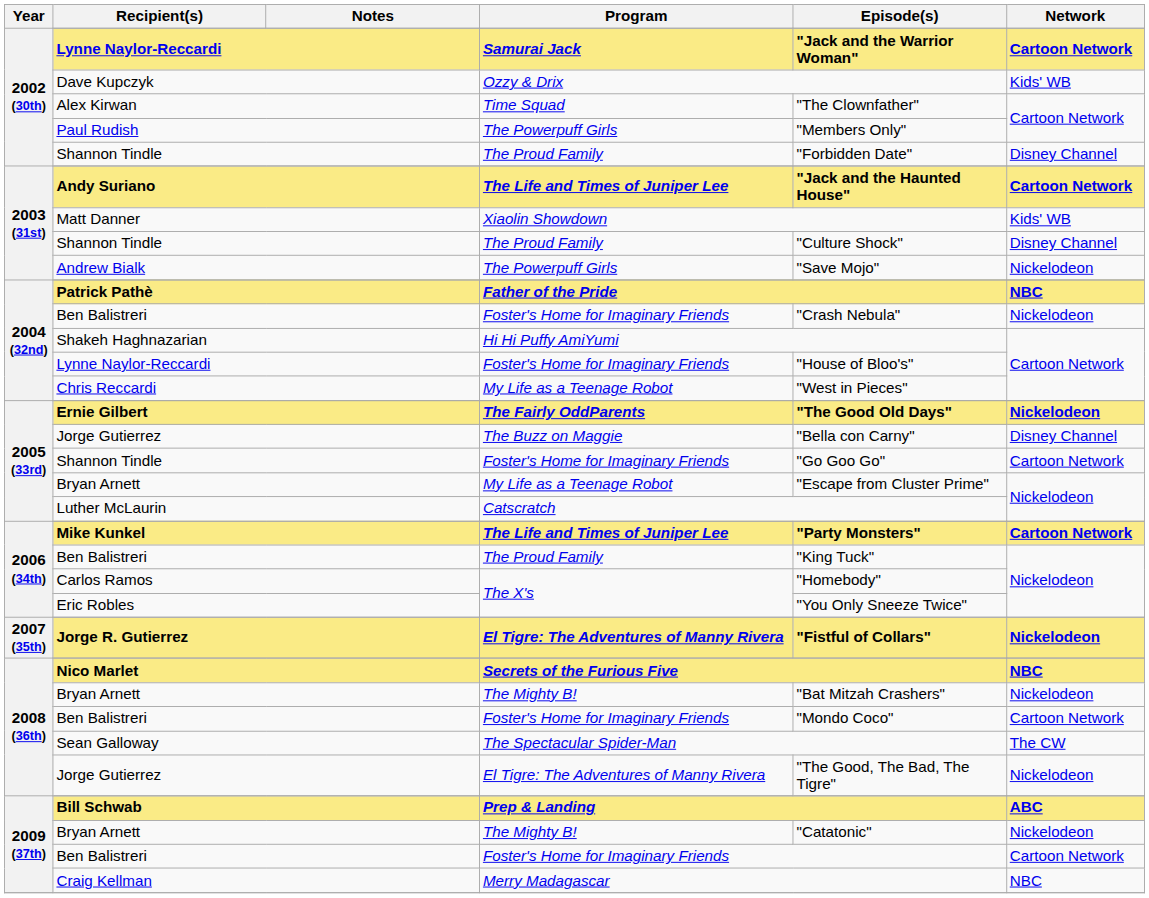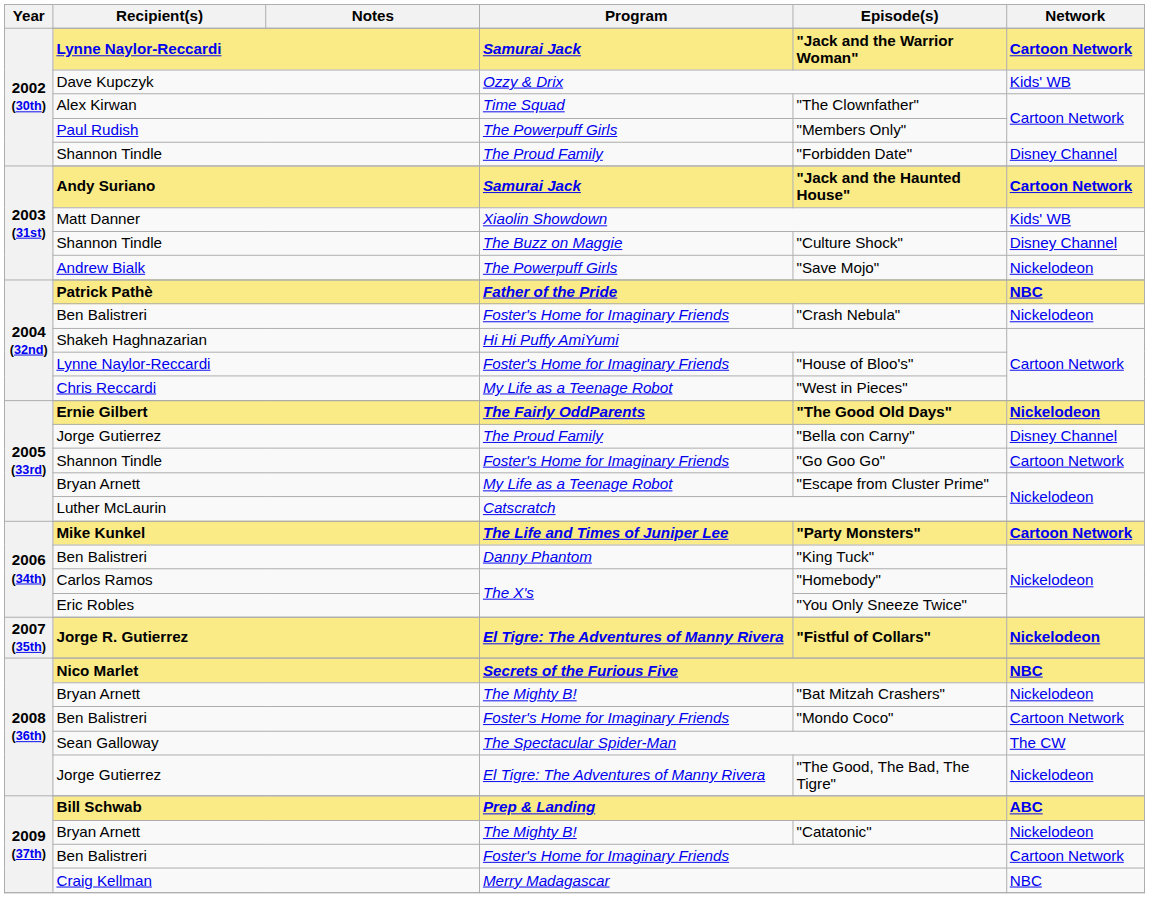 <table class="wikitable" style="width:95%;">
 <tr>
 <th style="width:3%;">Year</th>
 <th style="width:17%;">Recipient(s)</th>
 <th style="width:17%;">Notes</th>
 <th style="width:25%;">Program</th>
 <th style="width:17%;">Episode(s)</th>
 <th style="width:11%;">Network</th>
 </tr>
 <tr>
 <th rowspan="6" style="text-align:center;">2002 <br><small>(<a href='#'>30th</a>)</small><br></th>
 </tr>
 <tr style="background:#FAEB86;">
 <td colspan="2"><strong><a href='#'>Lynne Naylor-Reccardi</a></strong></td>
 <td><strong><em><a href='#'>Samurai Jack</a></em></strong></td>
 <td><strong>"Jack and the Warrior Woman"</strong></td>
 <td><strong><a href='#'>Cartoon Network</a></strong></td>
 </tr>
 <tr>
 <td colspan="2">Dave Kupczyk</td>
 <td colspan="2"><em><a href='#'>Ozzy & Drix</a></em></td>
 <td><a href='#'>Kids' WB</a></td>
 </tr>
 <tr>
 <td colspan="2">Alex Kirwan</td>
 <td><em><a href='#'>Time Squad</a></em></td>
 <td>"The Clownfather"</td>
 <td rowspan="2"><a href='#'>Cartoon Network</a></td>
 </tr>
 <tr>
 <td colspan="2"><a href='#'>Paul Rudish</a></td>
 <td><em><a href='#'>The Powerpuff Girls</a></em></td>
 <td>"Members Only"</td>
 </tr>
 <tr>
 <td colspan="2">Shannon Tindle</td>
 <td><em><a href='#'>The Proud Family</a></em></td>
 <td>"Forbidden Date"</td>
 <td><a href='#'>Disney Channel</a></td>
 </tr>
 <tr>
 <th rowspan="5" style="text-align:center;">2003 <br><small>(<a href='#'>31st</a>)</small><br></th>
 </tr>
 <tr style="background:#FAEB86;">
 <td colspan="2"><strong>Andy Suriano</strong></td>
-<td><strong><em><a href='#'>The Life and Times of Juniper Lee</a></em></strong></td>
+<td><strong><em><a href='#'>Samurai Jack</a></em></strong></td>
 <td><strong>"Jack and the Haunted House"</strong></td>
 <td><strong><a href='#'>Cartoon Network</a></strong></td>
 </tr>
 <tr>
 <td colspan="2">Matt Danner</td>
 <td colspan="2"><em><a href='#'>Xiaolin Showdown</a></em></td>
 <td><a href='#'>Kids' WB</a></td>
 </tr>
 <tr>
 <td colspan="2">Shannon Tindle</td>
-<td><em><a href='#'>The Proud Family</a></em></td>
+<td><em><a href='#'>The Buzz on Maggie</a></em></td>
 <td>"Culture Shock"</td>
 <td><a href='#'>Disney Channel</a></td>
 </tr>
 <tr>
 <td colspan="2"><a href='#'>Andrew Bialk</a></td>
 <td><em><a href='#'>The Powerpuff Girls</a></em></td>
 <td>"Save Mojo"</td>
 <td><a href='#'>Nickelodeon</a></td>
 </tr>
 <tr>
 <th rowspan="6" style="text-align:center;">2004 <br><small>(<a href='#'>32nd</a>)</small><br></th>
 </tr>
 <tr style="background:#FAEB86;">
 <td colspan="2"><strong>Patrick Pathè</strong></td>
 <td colspan="2"><strong><em><a href='#'>Father of the Pride</a></em></strong></td>
 <td><strong><a href='#'>NBC</a></strong></td>
 </tr>
 <tr>
 <td colspan="2">Ben Balistreri</td>
 <td><em><a href='#'>Foster's Home for Imaginary Friends</a></em></td>
 <td>"Crash Nebula"</td>
 <td><a href='#'>Nickelodeon</a></td>
 </tr>
 <tr>
 <td colspan="2">Shakeh Haghnazarian</td>
 <td colspan="2"><em><a href='#'>Hi Hi Puffy AmiYumi</a></em></td>
 <td rowspan="3"><a href='#'>Cartoon Network</a></td>
 </tr>
 <tr>
 <td colspan="2"><a href='#'>Lynne Naylor-Reccardi</a></td>
 <td><em><a href='#'>Foster's Home for Imaginary Friends</a></em></td>
 <td>"House of Bloo's"</td>
 </tr>
 <tr>
 <td colspan="2"><a href='#'>Chris Reccardi</a></td>
 <td><em><a href='#'>My Life as a Teenage Robot</a></em></td>
 <td>"West in Pieces"</td>
 </tr>
 <tr>
 <th rowspan="6" style="text-align:center;">2005 <br><small>(<a href='#'>33rd</a>)</small><br></th>
 </tr>
 <tr style="background:#FAEB86;">
 <td colspan="2"><strong>Ernie Gilbert</strong></td>
 <td><strong><em><a href='#'>The Fairly OddParents</a></em></strong></td>
 <td><strong>"The Good Old Days"</strong></td>
 <td><strong><a href='#'>Nickelodeon</a></strong></td>
 </tr>
 <tr>
 <td colspan="2">Jorge Gutierrez</td>
-<td><em><a href='#'>The Buzz on Maggie</a></em></td>
+<td><em><a href='#'>The Proud Family</a></em></td>
 <td>"Bella con Carny"</td>
 <td><a href='#'>Disney Channel</a></td>
 </tr>
 <tr>
 <td colspan="2">Shannon Tindle</td>
 <td><em><a href='#'>Foster's Home for Imaginary Friends</a></em></td>
 <td>"Go Goo Go"</td>
 <td><a href='#'>Cartoon Network</a></td>
 </tr>
 <tr>
 <td colspan="2">Bryan Arnett</td>
 <td><em><a href='#'>My Life as a Teenage Robot</a></em></td>
 <td>"Escape from Cluster Prime"</td>
 <td rowspan="2"><a href='#'>Nickelodeon</a></td>
 </tr>
 <tr>
 <td colspan="2">Luther McLaurin</td>
 <td colspan="2"><em><a href='#'>Catscratch</a></em></td>
 </tr>
 <tr>
 <th rowspan="5" style="text-align:center;">2006 <br><small>(<a href='#'>34th</a>)</small><br></th>
 </tr>
 <tr style="background:#FAEB86;">
 <td colspan="2"><strong>Mike Kunkel</strong></td>
 <td><strong><em><a href='#'>The Life and Times of Juniper Lee</a></em></strong></td>
 <td><strong>"Party Monsters"</strong></td>
 <td><strong><a href='#'>Cartoon Network</a></strong></td>
 </tr>
 <tr>
 <td colspan="2">Ben Balistreri</td>
-<td><em><a href='#'>The Proud Family</a></em></td>
+<td><em><a href='#'>Danny Phantom</a></em></td>
 <td>"King Tuck"</td>
 <td rowspan="3"><a href='#'>Nickelodeon</a></td>
 </tr>
 <tr>
 <td colspan="2">Carlos Ramos</td>
 <td rowspan="2"><em><a href='#'>The X's</a></em></td>
 <td>"Homebody"</td>
 </tr>
 <tr>
 <td colspan="2">Eric Robles</td>
 <td>"You Only Sneeze Twice"</td>
 </tr>
 <tr>
 <th rowspan="2" style="text-align:center;">2007 <br><small>(<a href='#'>35th</a>)</small><br></th>
 </tr>
 <tr style="background:#FAEB86;">
 <td colspan="2"><strong>Jorge R. Gutierrez</strong></td>
 <td><strong><em><a href='#'>El Tigre: The Adventures of Manny Rivera</a></em></strong></td>
 <td><strong>"Fistful of Collars"</strong></td>
 <td><strong><a href='#'>Nickelodeon</a></strong></td>
 </tr>
 <tr>
 <th rowspan="6" style="text-align:center;">2008 <br><small>(<a href='#'>36th</a>)</small><br></th>
 </tr>
 <tr style="background:#FAEB86;">
 <td colspan="2"><strong>Nico Marlet</strong></td>
 <td colspan="2"><strong><em><a href='#'>Secrets of the Furious Five</a></em></strong></td>
 <td><strong><a href='#'>NBC</a></strong></td>
 </tr>
 <tr>
 <td colspan="2">Bryan Arnett</td>
 <td><em><a href='#'>The Mighty B!</a></em></td>
 <td>"Bat Mitzah Crashers"</td>
 <td><a href='#'>Nickelodeon</a></td>
 </tr>
 <tr>
 <td colspan="2">Ben Balistreri</td>
 <td><em><a href='#'>Foster's Home for Imaginary Friends</a></em></td>
 <td>"Mondo Coco"</td>
 <td><a href='#'>Cartoon Network</a></td>
 </tr>
 <tr>
 <td colspan="2">Sean Galloway</td>
 <td colspan="2"><em><a href='#'>The Spectacular Spider-Man</a></em></td>
 <td><a href='#'>The CW</a></td>
 </tr>
 <tr>
 <td colspan="2">Jorge Gutierrez</td>
 <td><em><a href='#'>El Tigre: The Adventures of Manny Rivera</a></em></td>
 <td>"The Good, The Bad, The Tigre"</td>
 <td><a href='#'>Nickelodeon</a></td>
 </tr>
 <tr>
 <th rowspan="5" style="text-align:center;">2009 <br><small>(<a href='#'>37th</a>)</small><br></th>
 </tr>
 <tr style="background:#FAEB86;">
 <td colspan="2"><strong>Bill Schwab</strong></td>
 <td colspan="2"><strong><em><a href='#'>Prep & Landing</a></em></strong></td>
 <td><strong><a href='#'>ABC</a></strong></td>
 </tr>
 <tr>
 <td colspan="2">Bryan Arnett</td>
 <td><em><a href='#'>The Mighty B!</a></em></td>
 <td>"Catatonic"</td>
 <td><a href='#'>Nickelodeon</a></td>
 </tr>
 <tr>
 <td colspan="2">Ben Balistreri</td>
 <td colspan="2"><em><a href='#'>Foster's Home for Imaginary Friends</a></em></td>
 <td><a href='#'>Cartoon Network</a></td>
 </tr>
 <tr>
 <td colspan="2"><a href='#'>Craig Kellman</a></td>
 <td colspan="2"><em><a href='#'>Merry Madagascar</a></em></td>
 <td><a href='#'>NBC</a></td>
 </tr>
 <tr>
 </tr>
 </table>
